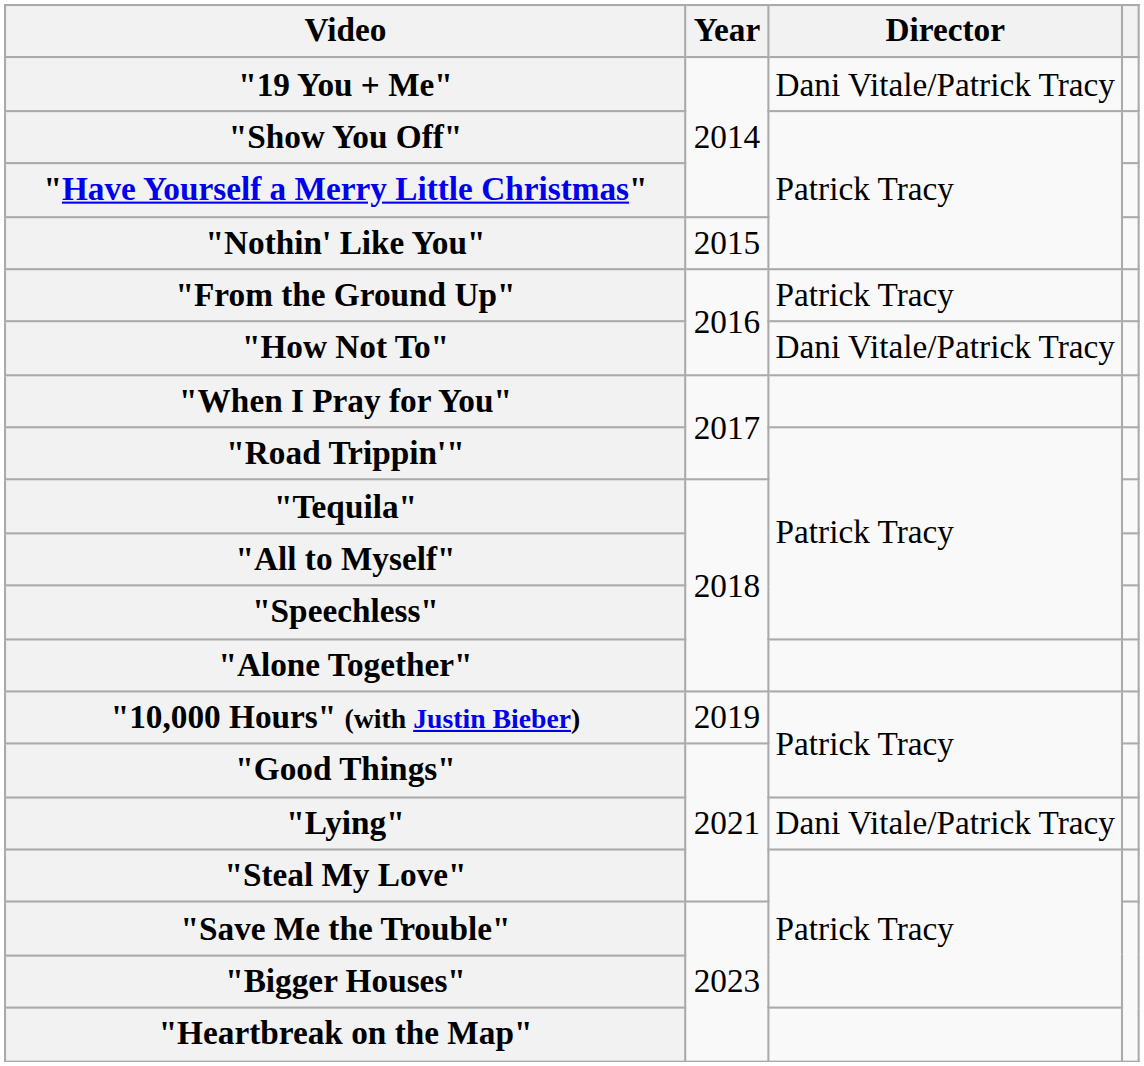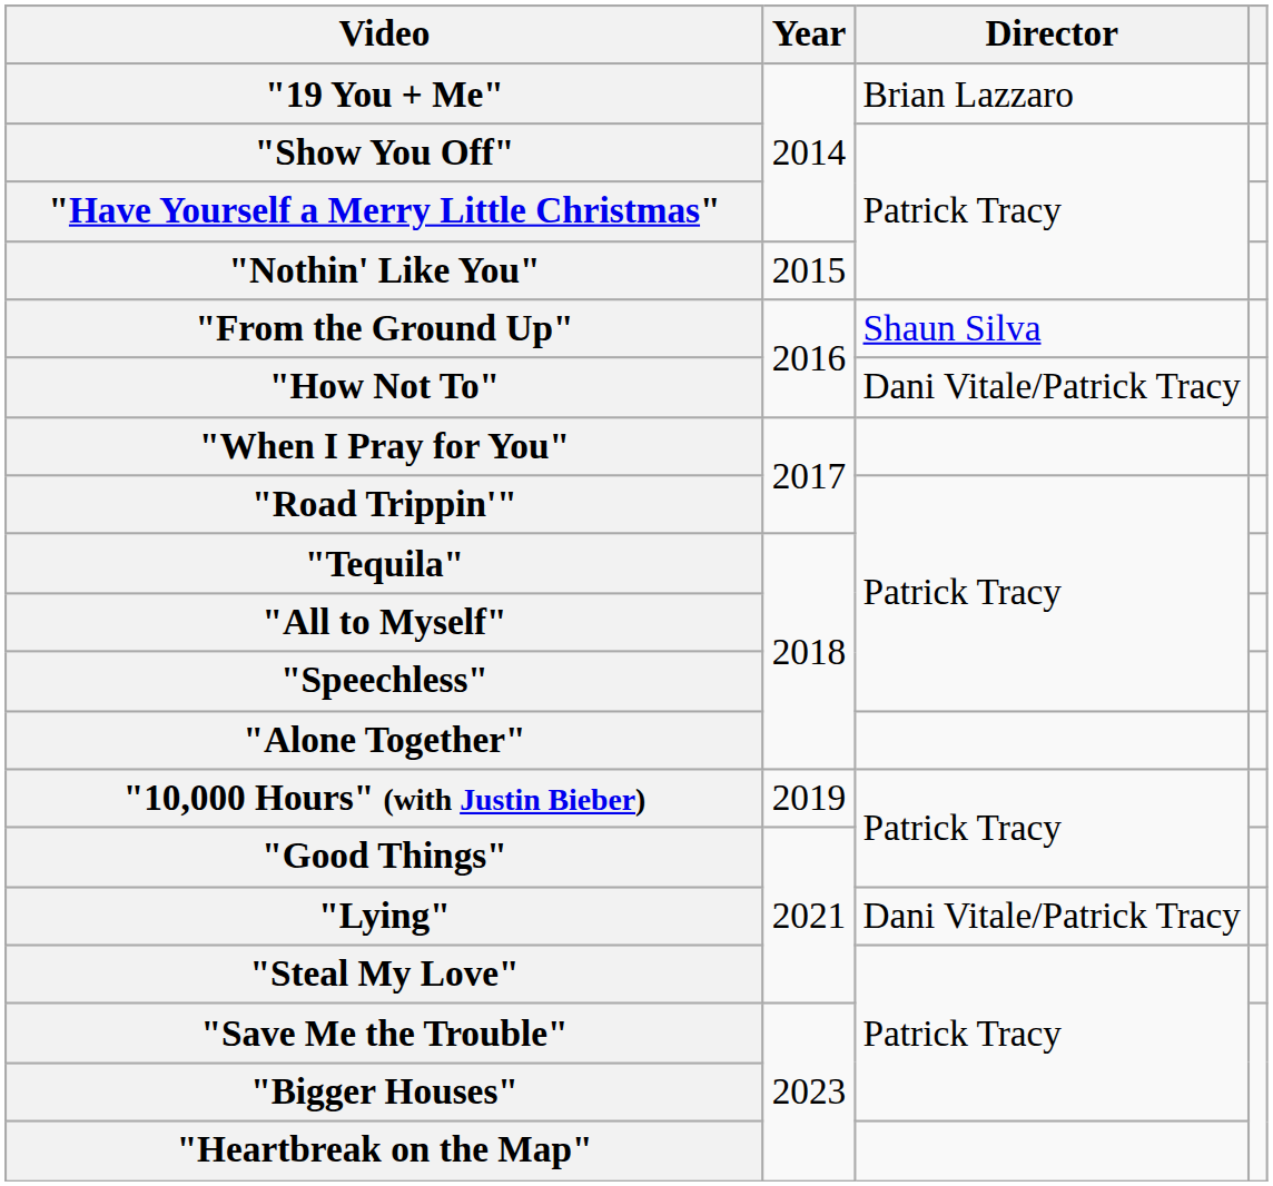 <table class="wikitable plainrowheaders">
 <tr>
 <th style="width:20em;">Video</th>
 <th>Year</th>
 <th>Director</th>
 <th></th>
 </tr>
 <tr>
 <th scope="row">"19 You + Me"</th>
 <td rowspan="3">2014</td>
-<td>Dani Vitale/Patrick Tracy</td>
+<td>Brian Lazzaro</td>
 <td></td>
 </tr>
 <tr>
 <th scope="row">"Show You Off"</th>
 <td rowspan="3">Patrick Tracy</td>
 <td></td>
 </tr>
 <tr>
 <th scope="row">"<a href='#'>Have Yourself a Merry Little Christmas</a>"</th>
 <td></td>
 </tr>
 <tr>
 <th scope="row">"Nothin' Like You"</th>
 <td>2015</td>
 <td></td>
 </tr>
 <tr>
 <th scope="row">"From the Ground Up"</th>
 <td rowspan="2">2016</td>
-<td>Patrick Tracy</td>
+<td><a href='#'>Shaun Silva</a></td>
 <td></td>
 </tr>
 <tr>
 <th scope="row">"How Not To"</th>
 <td>Dani Vitale/Patrick Tracy</td>
 <td></td>
 </tr>
 <tr>
 <th scope="row">"When I Pray for You"</th>
 <td rowspan="2">2017</td>
 <td></td>
 <td></td>
 </tr>
 <tr>
 <th scope="row">"Road Trippin'"</th>
 <td rowspan="4">Patrick Tracy</td>
 <td></td>
 </tr>
 <tr>
 <th scope="row">"Tequila"</th>
 <td rowspan="4">2018</td>
 <td></td>
 </tr>
 <tr>
 <th scope="row">"All to Myself"</th>
 <td></td>
 </tr>
 <tr>
 <th scope="row">"Speechless"</th>
 <td></td>
 </tr>
 <tr>
 <th scope="row">"Alone Together"</th>
 <td></td>
 <td></td>
 </tr>
 <tr>
 <th scope="row">"10,000 Hours" <small>(with <a href='#'>Justin Bieber</a>)</small></th>
 <td>2019</td>
 <td rowspan="2">Patrick Tracy</td>
 <td></td>
 </tr>
 <tr>
 <th scope="row">"Good Things"</th>
 <td rowspan="3">2021</td>
 <td></td>
 </tr>
 <tr>
 <th scope="row">"Lying"</th>
 <td>Dani Vitale/Patrick Tracy</td>
 <td></td>
 </tr>
 <tr>
 <th scope="row">"Steal My Love"</th>
 <td rowspan="3">Patrick Tracy</td>
 </tr>
 <tr>
 <th scope="row">"Save Me the Trouble"</th>
 <td rowspan="3">2023</td>
 <td rowspan="3"></td>
 </tr>
 <tr>
 <th scope="row">"Bigger Houses"</th>
 </tr>
 <tr>
 <th scope="row">"Heartbreak on the Map"</th>
 <td></td>
 </tr>
 </table>
